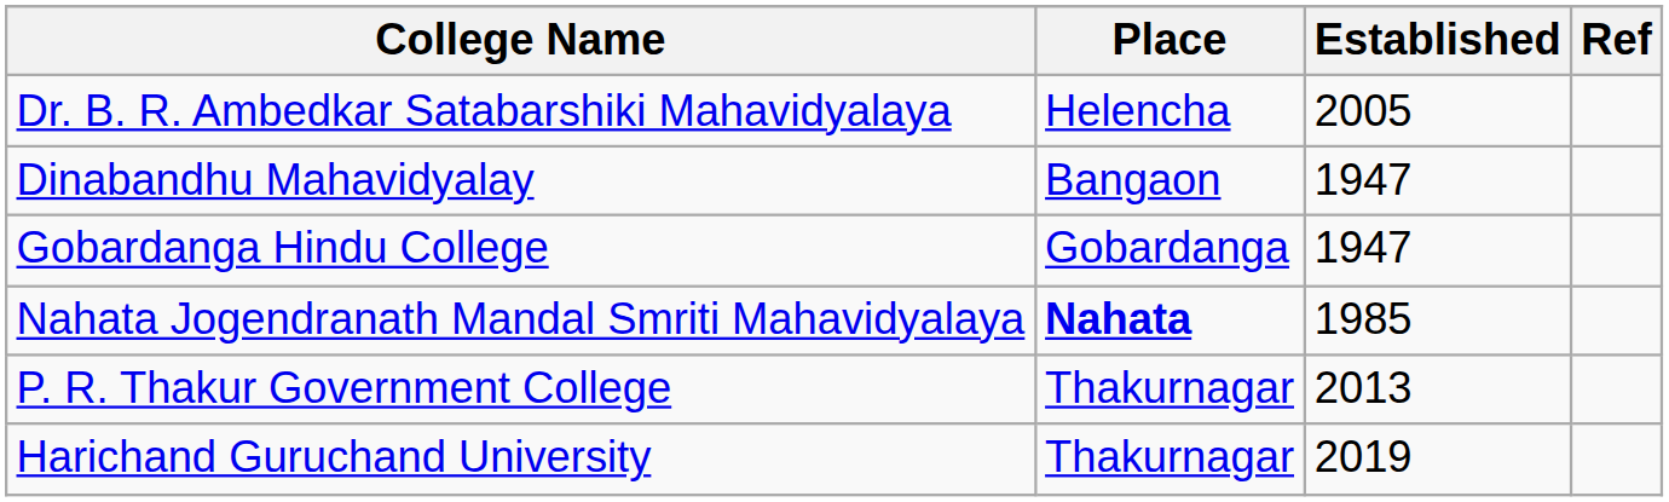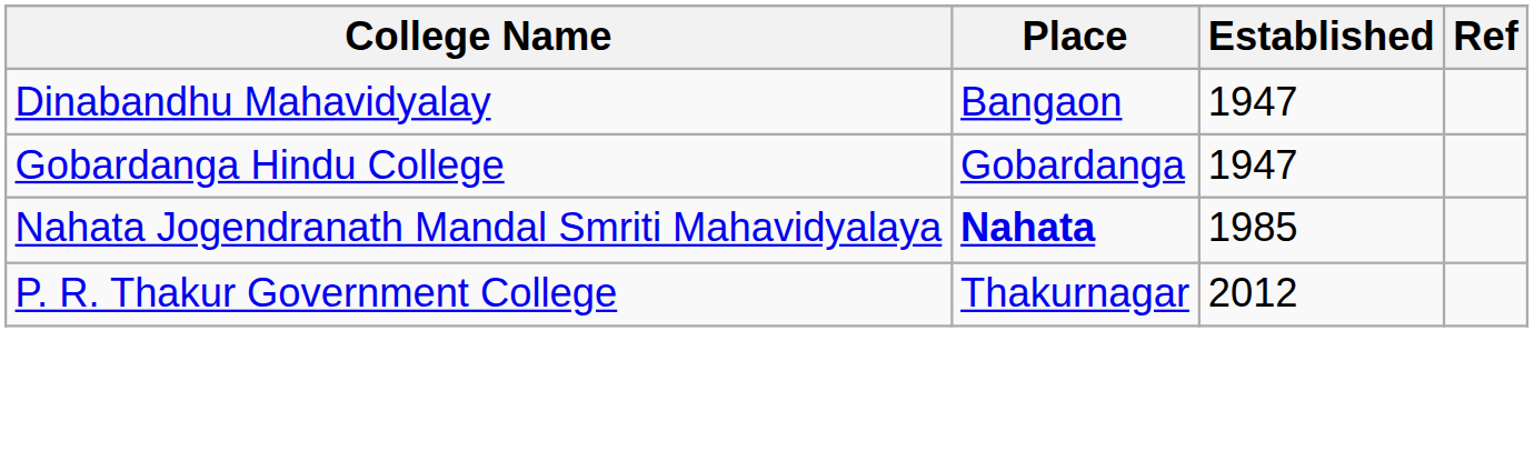 <table class="wikitable">
 <tr>
 </tr>
 <tr>
 <th>College Name</th>
 <th>Place</th>
 <th>Established</th>
 <th>Ref</th>
-</tr>
-<tr>
-<td><a href='#'>Dr. B. R. Ambedkar Satabarshiki Mahavidyalaya</a></td>
-<td><a href='#'>Helencha</a></td>
-<td>2005</td>
-<td></td>
 </tr>
 <tr>
 <td><a href='#'>Dinabandhu Mahavidyalay</a></td>
 <td><a href='#'>Bangaon</a></td>
 <td>1947</td>
 <td></td>
 </tr>
 <tr>
 <td><a href='#'>Gobardanga Hindu College</a></td>
 <td><a href='#'>Gobardanga</a></td>
 <td>1947</td>
 <td></td>
 </tr>
 <tr>
 <td><a href='#'>Nahata Jogendranath Mandal Smriti Mahavidyalaya</a></td>
 <td><strong><a href='#'>Nahata</a></strong></td>
 <td>1985</td>
 <td></td>
 </tr>
 <tr>
 <td><a href='#'>P. R. Thakur Government College</a></td>
 <td><a href='#'>Thakurnagar</a></td>
-<td>2013</td>
-<td></td>
-</tr>
-<tr>
-<td><a href='#'>Harichand Guruchand University</a></td>
-<td><a href='#'>Thakurnagar</a></td>
-<td>2019</td>
+<td>2012</td>
 <td></td>
 </tr>
 </table>
